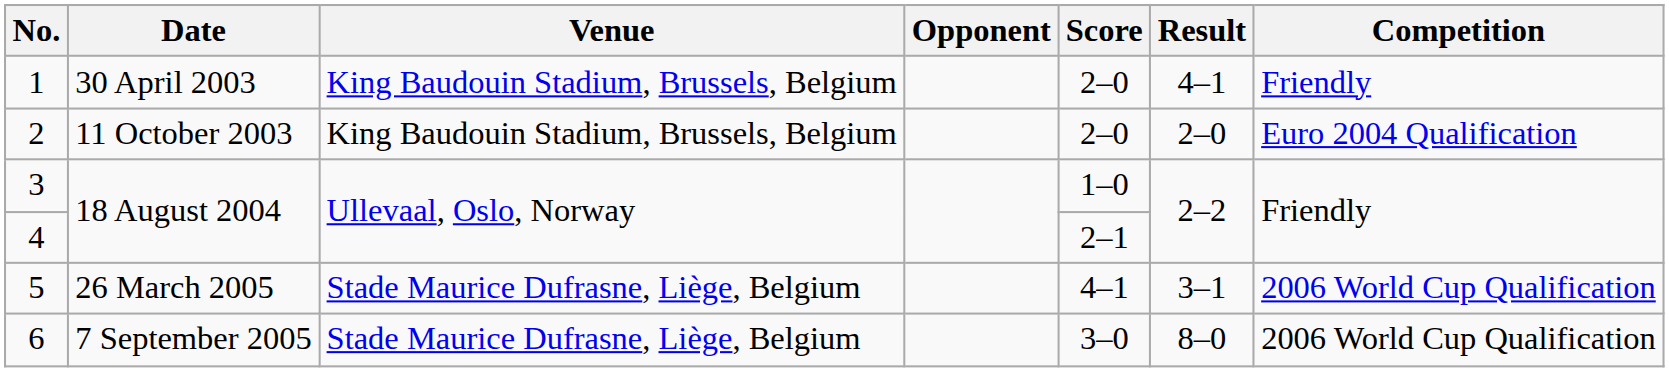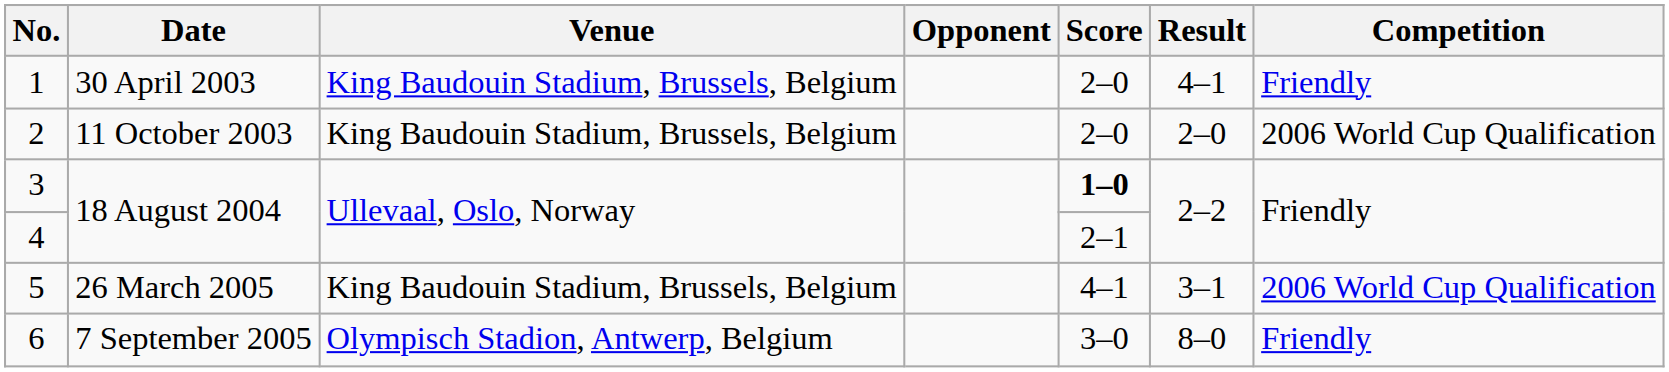 <table class="wikitable sortable">
 <tr>
 <th scope="col">No.</th>
 <th scope="col">Date</th>
 <th scope="col">Venue</th>
 <th scope="col">Opponent</th>
 <th scope="col">Score</th>
 <th scope="col">Result</th>
 <th scope="col">Competition</th>
 </tr>
 <tr>
 <td align="center">1</td>
 <td>30 April 2003</td>
 <td><a href='#'>King Baudouin Stadium</a>, <a href='#'>Brussels</a>, Belgium</td>
 <td></td>
 <td align="center">2–0</td>
 <td align="center">4–1</td>
 <td><a href='#'>Friendly</a></td>
 </tr>
 <tr>
 <td align="center">2</td>
 <td>11 October 2003</td>
 <td>King Baudouin Stadium, Brussels, Belgium</td>
 <td></td>
 <td align="center">2–0</td>
 <td align="center">2–0</td>
-<td><a href='#'>Euro 2004 Qualification</a></td>
+<td>2006 World Cup Qualification</td>
 </tr>
 <tr>
 <td align="center">3</td>
 <td rowspan="2">18 August 2004</td>
 <td rowspan="2"><a href='#'>Ullevaal</a>, <a href='#'>Oslo</a>, Norway</td>
 <td rowspan="2"></td>
-<td align="center">1–0</td>
+<td align="center"><strong>1–0</strong></td>
 <td rowspan="2" align="center">2–2</td>
 <td rowspan="2">Friendly</td>
 </tr>
 <tr>
 <td align="center">4</td>
 <td align="center">2–1</td>
 </tr>
 <tr>
 <td align="center">5</td>
 <td>26 March 2005</td>
-<td><a href='#'>Stade Maurice Dufrasne</a>, <a href='#'>Liège</a>, Belgium</td>
+<td>King Baudouin Stadium, Brussels, Belgium</td>
 <td></td>
 <td align="center">4–1</td>
 <td align="center">3–1</td>
 <td><a href='#'>2006 World Cup Qualification</a></td>
 </tr>
 <tr>
 <td align="center">6</td>
 <td>7 September 2005</td>
-<td><a href='#'>Stade Maurice Dufrasne</a>, <a href='#'>Liège</a>, Belgium</td>
+<td><a href='#'>Olympisch Stadion</a>, <a href='#'>Antwerp</a>, Belgium</td>
 <td></td>
 <td align="center">3–0</td>
 <td align="center">8–0</td>
-<td>2006 World Cup Qualification</td>
+<td><a href='#'>Friendly</a></td>
 </tr>
 </table>
